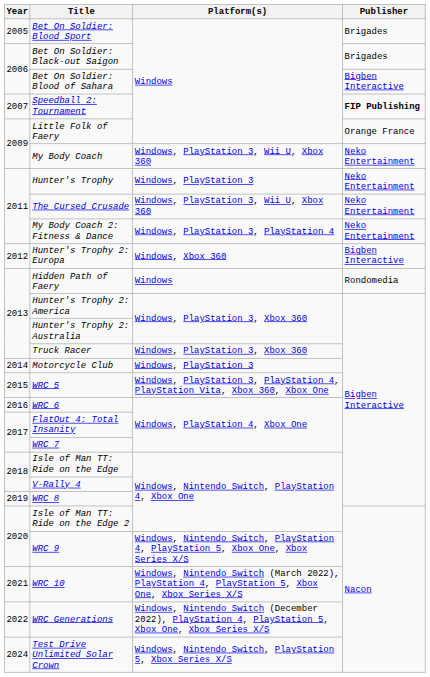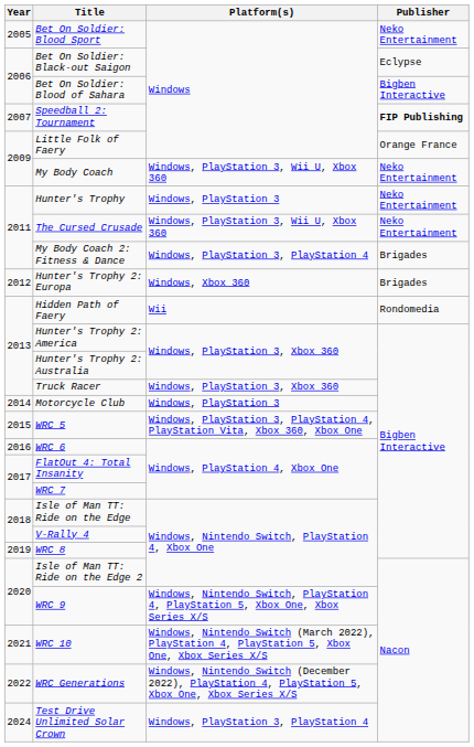 <table class="wikitable sortable">
 <tr>
 <th>Year</th>
 <th>Title</th>
 <th>Platform(s)</th>
 <th>Publisher</th>
 </tr>
 <tr>
 <td>2005</td>
 <td><em><a href='#'>Bet On Soldier: Blood Sport</a></em></td>
 <td rowspan="5"><a href='#'>Windows</a></td>
-<td>Brigades</td>
+<td><a href='#'>Neko Entertainment</a></td>
 </tr>
 <tr>
 <td rowspan="2">2006</td>
 <td><em>Bet On Soldier: Black-out Saigon</em></td>
-<td>Brigades</td>
+<td>Eclypse</td>
 </tr>
 <tr>
 <td><em>Bet On Soldier: Blood of Sahara</em></td>
 <td><a href='#'>Bigben Interactive</a></td>
 </tr>
 <tr>
 <td>2007</td>
 <td><em><a href='#'>Speedball 2: Tournament</a></em></td>
 <td><strong>FIP Publishing</strong></td>
 </tr>
 <tr>
 <td rowspan="2">2009</td>
 <td><em>Little Folk of Faery</em></td>
 <td>Orange France</td>
 </tr>
 <tr>
 <td><em>My Body Coach</em></td>
 <td><a href='#'>Windows</a>, <a href='#'>PlayStation 3</a>, <a href='#'>Wii U</a>, <a href='#'>Xbox 360</a></td>
 <td><a href='#'>Neko Entertainment</a></td>
 </tr>
 <tr>
 <td rowspan="3">2011</td>
 <td><em>Hunter's Trophy</em></td>
 <td><a href='#'>Windows</a>, <a href='#'>PlayStation 3</a></td>
 <td><a href='#'>Neko Entertainment</a></td>
 </tr>
 <tr>
 <td><em><a href='#'>The Cursed Crusade</a></em></td>
 <td><a href='#'>Windows</a>, <a href='#'>PlayStation 3</a>, <a href='#'>Wii U</a>, <a href='#'>Xbox 360</a></td>
 <td><a href='#'>Neko Entertainment</a></td>
 </tr>
 <tr>
 <td><em>My Body Coach 2: Fitness & Dance</em></td>
 <td><a href='#'>Windows</a>, <a href='#'>PlayStation 3</a>, <a href='#'>PlayStation 4</a></td>
-<td><a href='#'>Neko Entertainment</a></td>
+<td>Brigades</td>
 </tr>
 <tr>
 <td>2012</td>
 <td><em>Hunter's Trophy 2: Europa</em></td>
 <td><a href='#'>Windows</a>, <a href='#'>Xbox 360</a></td>
-<td><a href='#'>Bigben Interactive</a></td>
+<td>Brigades</td>
 </tr>
 <tr>
 <td rowspan="4">2013</td>
 <td><em>Hidden Path of Faery</em></td>
-<td><a href='#'>Windows</a></td>
+<td><a href='#'>Wii</a></td>
 <td>Rondomedia</td>
 </tr>
 <tr>
 <td><em>Hunter's Trophy 2: America</em></td>
 <td rowspan="2"><a href='#'>Windows</a>, <a href='#'>PlayStation 3</a>, <a href='#'>Xbox 360</a></td>
 <td rowspan="11"><a href='#'>Bigben Interactive</a></td>
 </tr>
 <tr>
 <td><em>Hunter's Trophy 2: Australia</em></td>
 </tr>
 <tr>
 <td><em>Truck Racer</em></td>
 <td><a href='#'>Windows</a>, <a href='#'>PlayStation 3</a>, <a href='#'>Xbox 360</a></td>
 </tr>
 <tr>
 <td>2014</td>
 <td><em>Motorcycle Club</em></td>
 <td><a href='#'>Windows</a>, <a href='#'>PlayStation 3</a></td>
 </tr>
 <tr>
 <td>2015</td>
 <td><em><a href='#'>WRC 5</a></em></td>
 <td><a href='#'>Windows</a>, <a href='#'>PlayStation 3</a>, <a href='#'>PlayStation 4</a>, <a href='#'>PlayStation Vita</a>, <a href='#'>Xbox 360</a>, <a href='#'>Xbox One</a></td>
 </tr>
 <tr>
 <td>2016</td>
 <td><em><a href='#'>WRC 6</a></em></td>
 <td rowspan="3"><a href='#'>Windows</a>, <a href='#'>PlayStation 4</a>, <a href='#'>Xbox One</a></td>
 </tr>
 <tr>
 <td rowspan="2">2017</td>
 <td><em><a href='#'>FlatOut 4: Total Insanity</a></em></td>
 </tr>
 <tr>
 <td><em><a href='#'>WRC 7</a></em></td>
 </tr>
 <tr>
 <td rowspan="2">2018</td>
 <td><em>Isle of Man TT: Ride on the Edge</em></td>
 <td rowspan="4"><a href='#'>Windows</a>, <a href='#'>Nintendo Switch</a>, <a href='#'>PlayStation 4</a>, <a href='#'>Xbox One</a></td>
 </tr>
 <tr>
 <td><em><a href='#'>V-Rally 4</a></em></td>
 </tr>
 <tr>
 <td>2019</td>
 <td><em><a href='#'>WRC 8</a></em></td>
 </tr>
 <tr>
 <td rowspan="2">2020</td>
 <td><em>Isle of Man TT: Ride on the Edge 2</em></td>
 <td rowspan="5"><a href='#'>Nacon</a></td>
 </tr>
 <tr>
 <td><em><a href='#'>WRC 9</a></em></td>
 <td><a href='#'>Windows</a>, <a href='#'>Nintendo Switch</a>, <a href='#'>PlayStation 4</a>, <a href='#'>PlayStation 5</a>, <a href='#'>Xbox One</a>, <a href='#'>Xbox Series X/S</a></td>
 </tr>
 <tr>
 <td>2021</td>
 <td><em><a href='#'>WRC 10</a></em></td>
 <td><a href='#'>Windows</a>, <a href='#'>Nintendo Switch</a> (March 2022), <a href='#'>PlayStation 4</a>, <a href='#'>PlayStation 5</a>, <a href='#'>Xbox One</a>, <a href='#'>Xbox Series X/S</a></td>
 </tr>
 <tr>
 <td>2022</td>
 <td><em><a href='#'>WRC Generations</a></em></td>
 <td><a href='#'>Windows</a>, <a href='#'>Nintendo Switch</a> (December 2022), <a href='#'>PlayStation 4</a>, <a href='#'>PlayStation 5</a>, <a href='#'>Xbox One</a>, <a href='#'>Xbox Series X/S</a></td>
 </tr>
 <tr>
 <td>2024</td>
 <td><em><a href='#'>Test Drive Unlimited Solar Crown</a></em></td>
-<td><a href='#'>Windows</a>, <a href='#'>Nintendo Switch</a>, <a href='#'>PlayStation 5</a>, <a href='#'>Xbox Series X/S</a></td>
+<td><a href='#'>Windows</a>, <a href='#'>PlayStation 3</a>, <a href='#'>PlayStation 4</a></td>
 </tr>
 </table>
